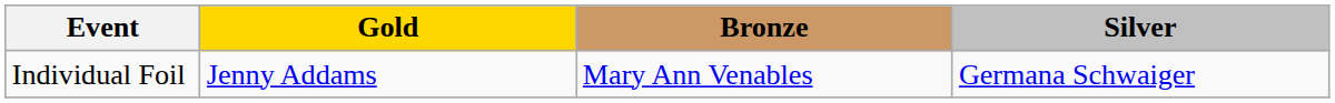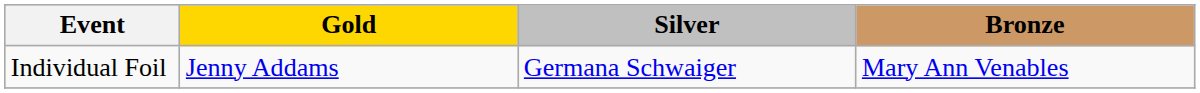 <table class="wikitable">
 <tr>
 <th width="100">Event</th>
 <th style="background-color:gold;" width="200"> Gold</th>
+<th style="background-color:silver;" width="200"> Silver</th>
 <th style="background-color:#CC9966;" width="200"> Bronze</th>
-<th style="background-color:silver;" width="200"> Silver</th>
 </tr>
 <tr>
 <td>Individual Foil</td>
 <td> <a href='#'>Jenny Addams</a></td>
+<td> <a href='#'>Germana Schwaiger</a></td>
 <td> <a href='#'>Mary Ann Venables</a></td>
-<td> <a href='#'>Germana Schwaiger</a></td>
 </tr>
 </table>
